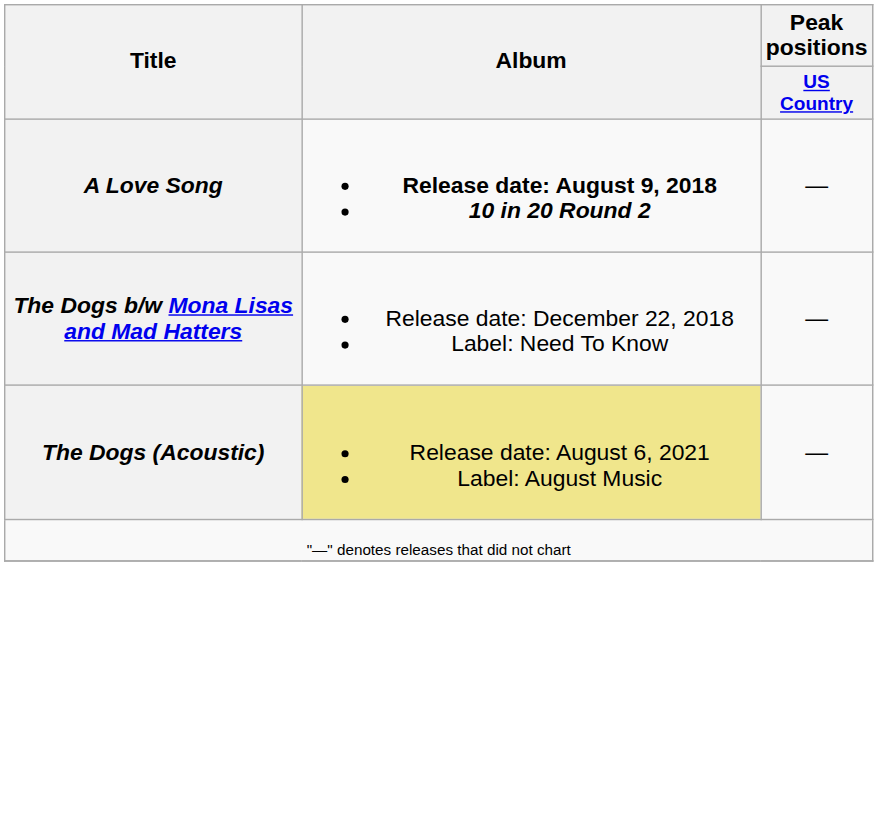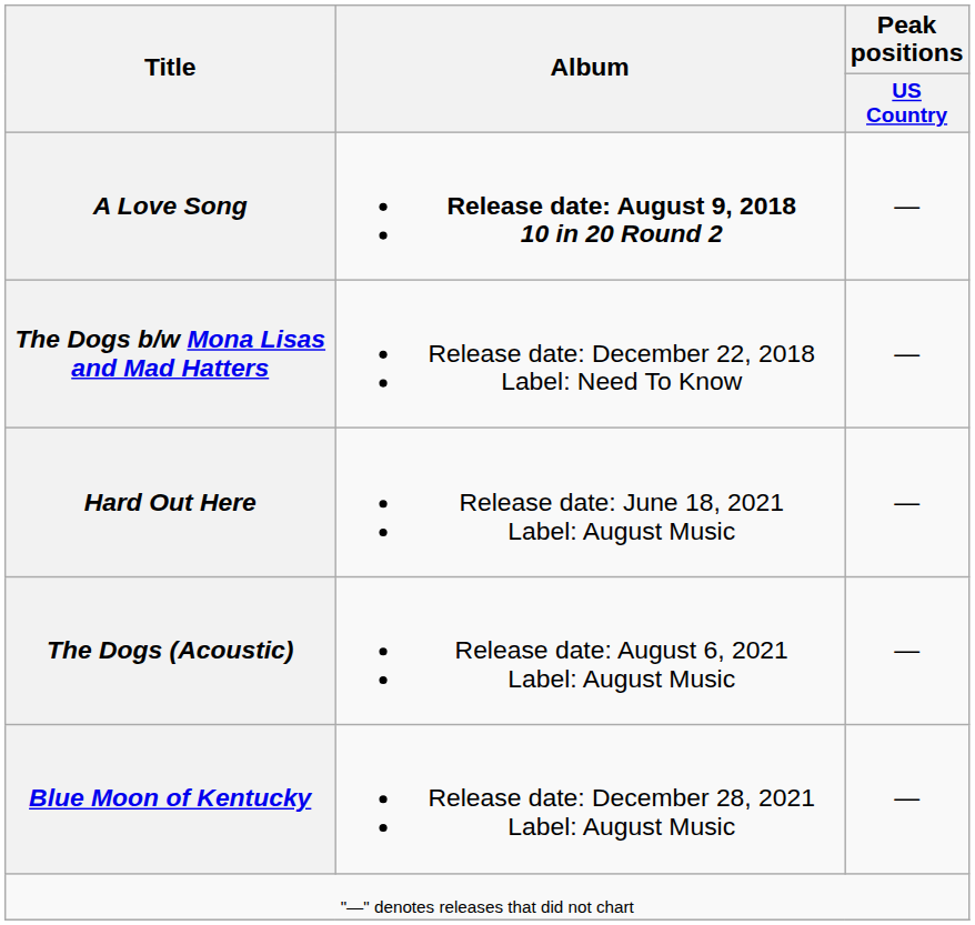 <table class="wikitable plainrowheaders" style="text-align:center;">
 <tr>
 <th rowspan="2" style="width:14em;">Title</th>
 <th rowspan="2" style="width:22em;">Album</th>
 <th colspan="1">Peak positions</th>
 </tr>
 <tr style="font-size:smaller;">
 <th width="65"><a href='#'>US Country</a></th>
 </tr>
 <tr>
 <th scope="row"><em>A Love Song</em></th>
 <td><strong><br><ul><li>Release date: August 9, 2018</li><li><em>10 in 20 Round 2</em></li></ul></strong></td>
 <td>—</td>
 </tr>
 <tr>
 <th scope="row"><em>The Dogs b/w <a href='#'>Mona Lisas and Mad Hatters</a></em></th>
 <td><br><ul><li>Release date: December 22, 2018</li><li>Label: Need To Know</li></ul></td>
 <td>—</td>
 </tr>
 <tr>
+<th scope="row"><em>Hard Out Here</em></th>
+<td><br><ul><li>Release date: June 18, 2021</li><li>Label: August Music</li></ul></td>
+<td>—</td>
+</tr>
+<tr>
 <th scope="row"><em>The Dogs (Acoustic)</em></th>
-<td style="background: khaki;"><br><ul><li>Release date: August 6, 2021</li><li>Label: August Music</li></ul></td>
+<td><br><ul><li>Release date: August 6, 2021</li><li>Label: August Music</li></ul></td>
+<td>—</td>
+</tr>
+<tr>
+<th scope="row"><em><a href='#'>Blue Moon of Kentucky</a></em></th>
+<td><br><ul><li>Release date: December 28, 2021</li><li>Label: August Music</li></ul></td>
 <td>—</td>
 </tr>
 <tr>
 <td colspan="3" style="font-size:8pt"><br>"—" denotes releases that did not chart</td>
 </tr>
 <tr>
 </tr>
 </table>
